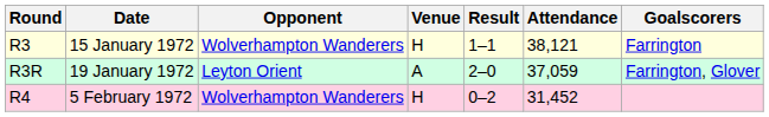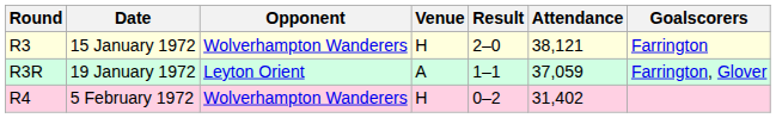 <table class="wikitable">
 <tr>
 <th>Round</th>
 <th>Date</th>
 <th>Opponent</th>
 <th>Venue</th>
 <th>Result</th>
 <th>Attendance</th>
 <th>Goalscorers</th>
 </tr>
 <tr style="background:#ffd;">
 <td>R3</td>
 <td>15 January 1972</td>
 <td><a href='#'>Wolverhampton Wanderers</a></td>
 <td>H</td>
-<td>1–1</td>
+<td>2–0</td>
 <td>38,121</td>
 <td><a href='#'>Farrington</a></td>
 </tr>
 <tr style="background:#d0ffe3;">
 <td>R3R</td>
 <td>19 January 1972</td>
 <td><a href='#'>Leyton Orient</a></td>
 <td>A</td>
-<td>2–0</td>
+<td>1–1</td>
 <td>37,059</td>
 <td><a href='#'>Farrington</a>, <a href='#'>Glover</a></td>
 </tr>
 <tr style="background:#ffd0e3;">
 <td>R4</td>
 <td>5 February 1972</td>
 <td><a href='#'>Wolverhampton Wanderers</a></td>
 <td>H</td>
 <td>0–2</td>
-<td>31,452</td>
+<td>31,402</td>
 <td></td>
 </tr>
 </table>
